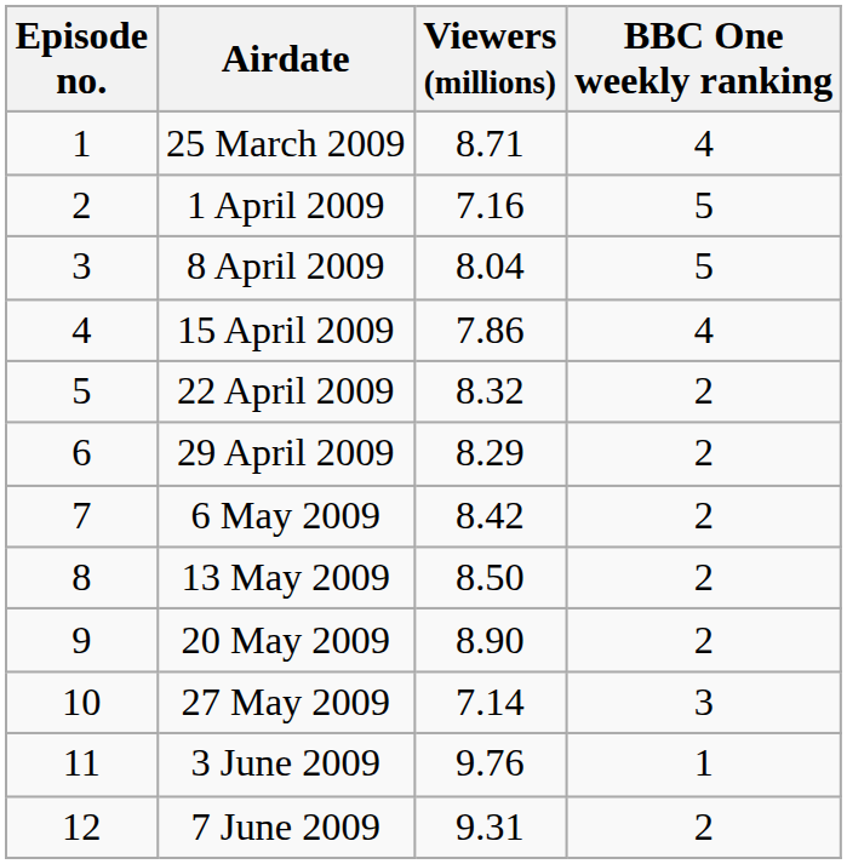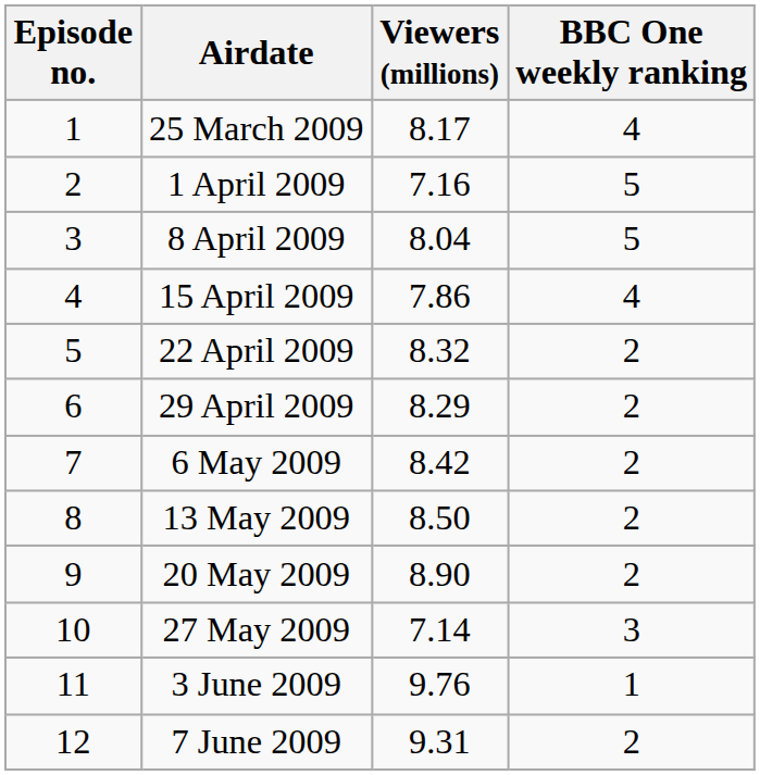 <table class="wikitable" style="text-align:center;">
 <tr>
 <th>Episode<br>no.</th>
 <th>Airdate</th>
 <th>Viewers<br><small>(millions)</small></th>
 <th>BBC One<br>weekly ranking</th>
 </tr>
 <tr>
 <td>1</td>
 <td>25 March 2009</td>
-<td>8.71</td>
+<td>8.17</td>
 <td>4</td>
 </tr>
 <tr>
 <td>2</td>
 <td>1 April 2009</td>
 <td>7.16</td>
 <td>5</td>
 </tr>
 <tr>
 <td>3</td>
 <td>8 April 2009</td>
 <td>8.04</td>
 <td>5</td>
 </tr>
 <tr>
 <td>4</td>
 <td>15 April 2009</td>
 <td>7.86</td>
 <td>4</td>
 </tr>
 <tr>
 <td>5</td>
 <td>22 April 2009</td>
 <td>8.32</td>
 <td>2</td>
 </tr>
 <tr>
 <td>6</td>
 <td>29 April 2009</td>
 <td>8.29</td>
 <td>2</td>
 </tr>
 <tr>
 <td>7</td>
 <td>6 May 2009</td>
 <td>8.42</td>
 <td>2</td>
 </tr>
 <tr>
 <td>8</td>
 <td>13 May 2009</td>
 <td>8.50</td>
 <td>2</td>
 </tr>
 <tr>
 <td>9</td>
 <td>20 May 2009</td>
 <td>8.90</td>
 <td>2</td>
 </tr>
 <tr>
 <td>10</td>
 <td>27 May 2009</td>
 <td>7.14</td>
 <td>3</td>
 </tr>
 <tr>
 <td>11</td>
 <td>3 June 2009</td>
 <td>9.76</td>
 <td>1</td>
 </tr>
 <tr>
 <td>12</td>
 <td>7 June 2009</td>
 <td>9.31</td>
 <td>2</td>
 </tr>
 </table>
